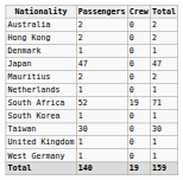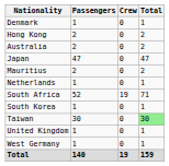 <table class="sortable wikitable" style="font-size:85%; margin:0 0 0.5em 1em; float:center;">
 <tr>
 <th>Nationality</th>
 <th>Passengers</th>
 <th>Crew</th>
 <th>Total</th>
 </tr>
 <tr>
-<td> Australia</td>
-<td>2</td>
+<td> Denmark</td>
+<td>1</td>
 <td>0</td>
-<td>2</td>
+<td>1</td>
 </tr>
 <tr>
 <td> Hong Kong</td>
 <td>2</td>
 <td>0</td>
 <td>2</td>
 </tr>
 <tr>
-<td> Denmark</td>
-<td>1</td>
+<td> Australia</td>
+<td>2</td>
 <td>0</td>
-<td>1</td>
+<td>2</td>
 </tr>
 <tr>
 <td> Japan</td>
 <td>47</td>
 <td>0</td>
 <td>47</td>
 </tr>
 <tr>
 <td> Mauritius</td>
 <td>2</td>
 <td>0</td>
 <td>2</td>
 </tr>
 <tr>
 <td> Netherlands</td>
 <td>1</td>
 <td>0</td>
 <td>1</td>
 </tr>
 <tr>
 <td> South Africa</td>
 <td>52</td>
 <td>19</td>
 <td>71</td>
 </tr>
 <tr>
 <td> South Korea</td>
 <td>1</td>
 <td>0</td>
 <td>1</td>
 </tr>
 <tr>
 <td> Taiwan</td>
 <td>30</td>
 <td>0</td>
-<td>30</td>
+<td style="background: lightgreen;">30</td>
 </tr>
 <tr>
 <td> United Kingdom</td>
 <td>1</td>
 <td>0</td>
 <td>1</td>
 </tr>
 <tr>
 <td> West Germany</td>
 <td>1</td>
 <td>0</td>
 <td>1</td>
 </tr>
 <tr class="sortbottom" style="background:Gainsboro;">
 <td><strong>Total</strong></td>
 <td><strong>140</strong></td>
 <td><strong>19</strong></td>
 <td><strong>159</strong></td>
 </tr>
 </table>
